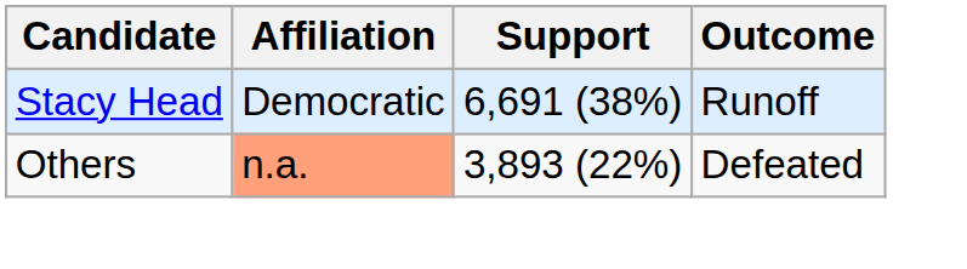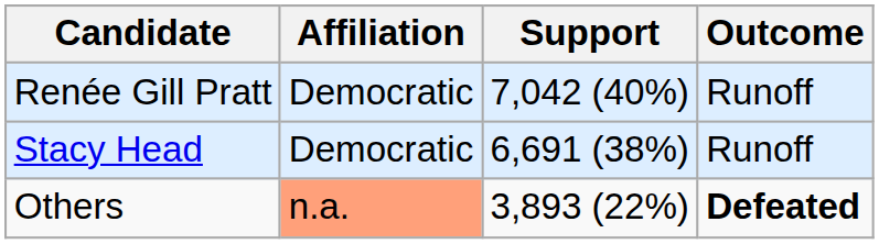 <table class="wikitable">
 <tr>
 <th>Candidate</th>
 <th>Affiliation</th>
 <th>Support</th>
 <th>Outcome</th>
+</tr>
+<tr>
+<td bgcolor=#DDEEFF>Renée Gill Pratt</td>
+<td bgcolor=#DDEEFF>Democratic</td>
+<td bgcolor=#DDEEFF>7,042 (40%)</td>
+<td bgcolor=#DDEEFF>Runoff</td>
 </tr>
 <tr>
 <td bgcolor=#DDEEFF><a href='#'>Stacy Head</a></td>
 <td bgcolor=#DDEEFF>Democratic</td>
 <td bgcolor=#DDEEFF>6,691 (38%)</td>
 <td bgcolor=#DDEEFF>Runoff</td>
 </tr>
 <tr>
 <td>Others</td>
 <td style="background: lightsalmon;">n.a.</td>
 <td>3,893 (22%)</td>
-<td>Defeated</td>
+<td><strong>Defeated</strong></td>
 </tr>
 </table>
